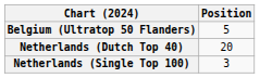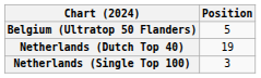 <table class="wikitable sortable plainrowheaders" style="text-align:center">
 <tr>
 <th scope="col">Chart (2024)</th>
 <th scope="col">Position</th>
 </tr>
 <tr>
 <th scope="row">Belgium (Ultratop 50 Flanders)</th>
 <td>5</td>
 </tr>
 <tr>
 <th scope="row">Netherlands (Dutch Top 40)</th>
-<td>20</td>
+<td>19</td>
 </tr>
 <tr>
 <th scope="row">Netherlands (Single Top 100)</th>
 <td>3</td>
 </tr>
 </table>
